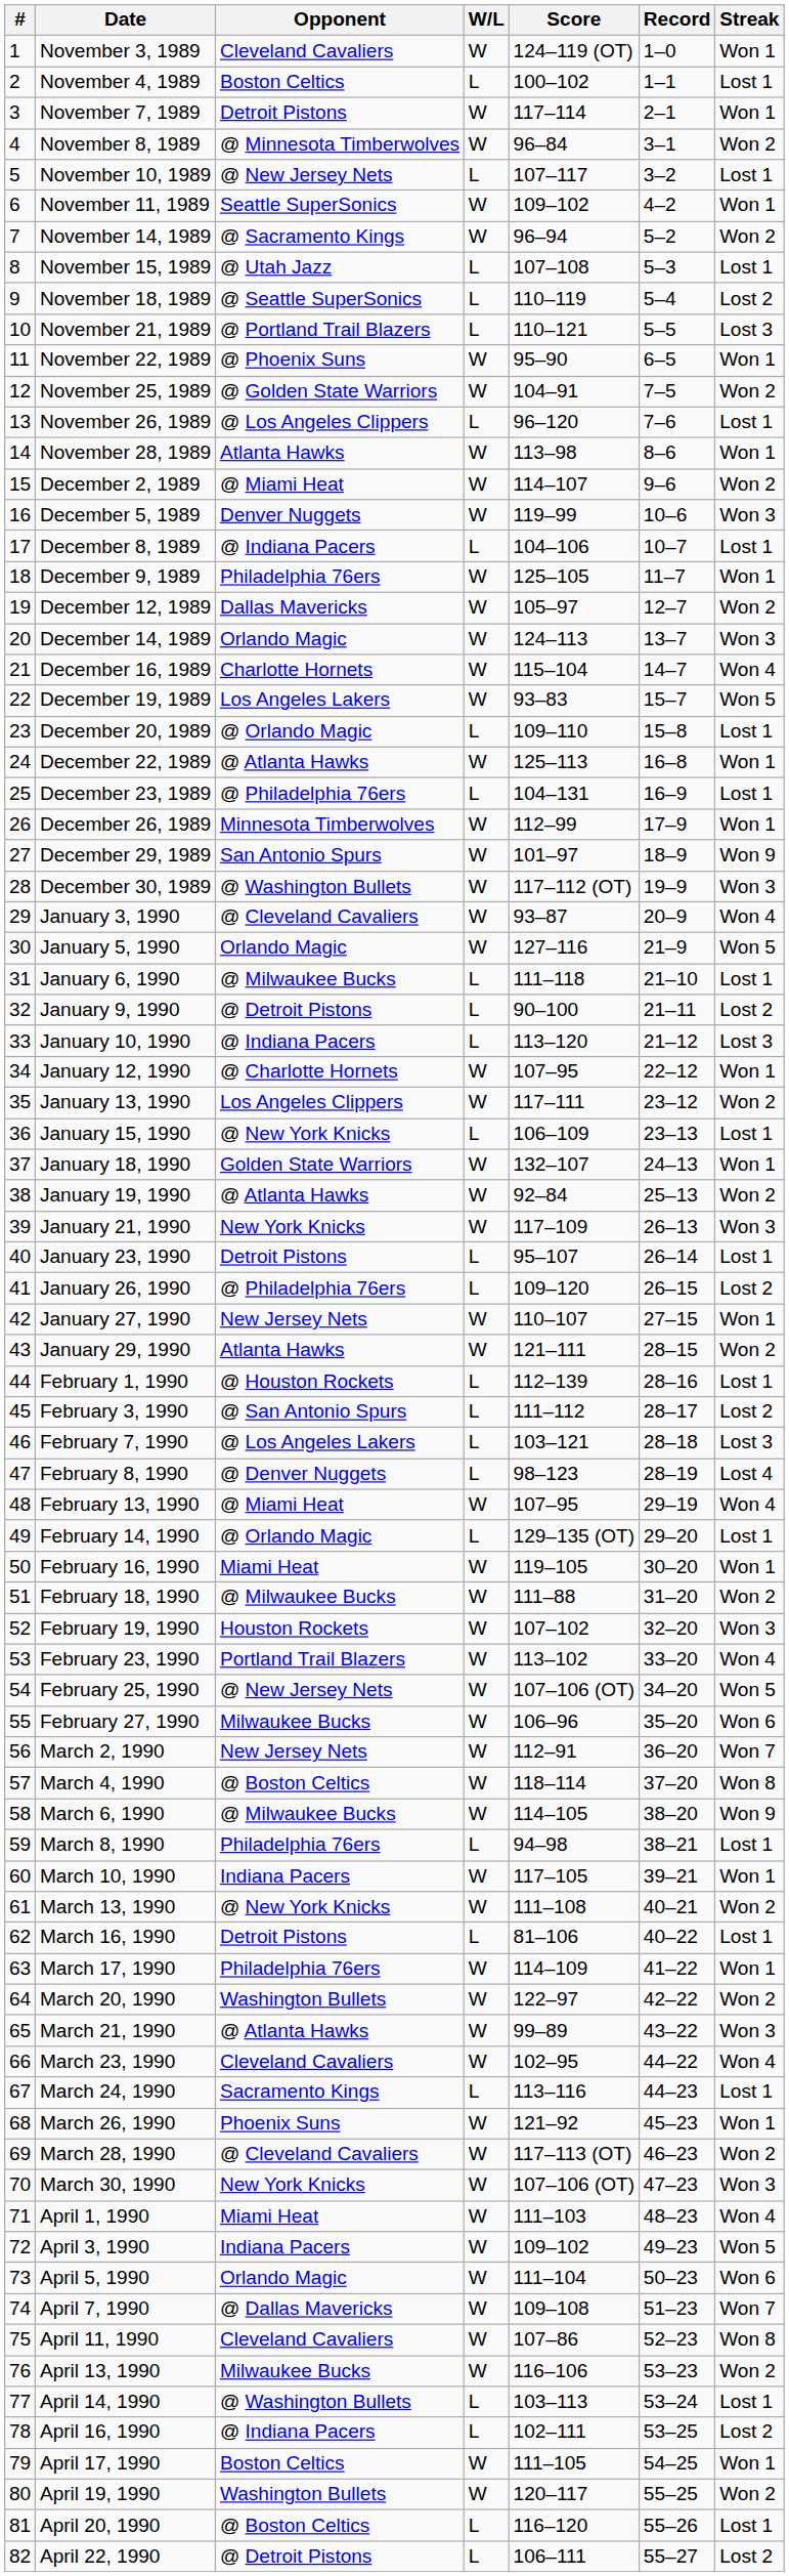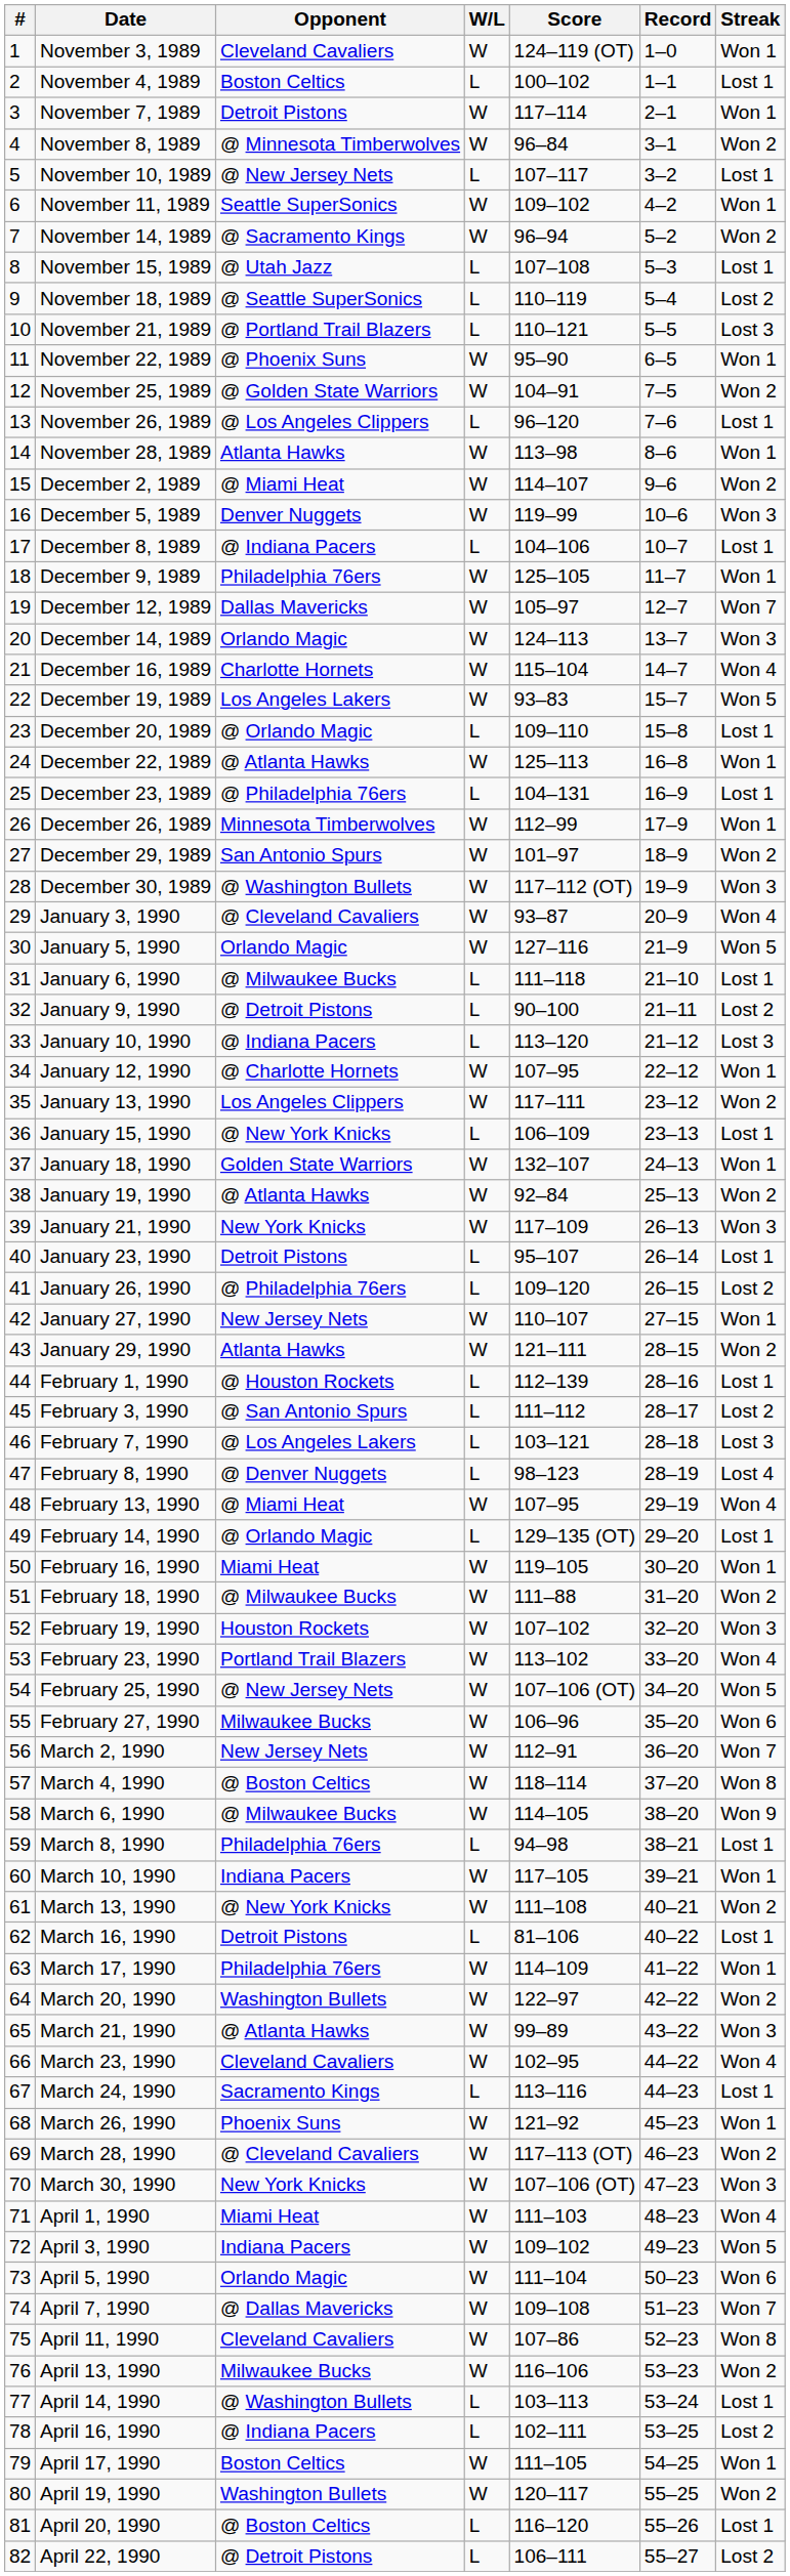 <table class="wikitable">
 <tr>
 <th>#</th>
 <th>Date</th>
 <th>Opponent</th>
 <th>W/L</th>
 <th>Score</th>
 <th>Record</th>
 <th>Streak</th>
 </tr>
 <tr>
 <td>1</td>
 <td>November 3, 1989</td>
 <td><a href='#'>Cleveland Cavaliers</a></td>
 <td>W</td>
 <td>124–119 (OT)</td>
 <td>1–0</td>
 <td>Won 1</td>
 </tr>
 <tr>
 <td>2</td>
 <td>November 4, 1989</td>
 <td><a href='#'>Boston Celtics</a></td>
 <td>L</td>
 <td>100–102</td>
 <td>1–1</td>
 <td>Lost 1</td>
 </tr>
 <tr>
 <td>3</td>
 <td>November 7, 1989</td>
 <td><a href='#'>Detroit Pistons</a></td>
 <td>W</td>
 <td>117–114</td>
 <td>2–1</td>
 <td>Won 1</td>
 </tr>
 <tr>
 <td>4</td>
 <td>November 8, 1989</td>
 <td>@ <a href='#'>Minnesota Timberwolves</a></td>
 <td>W</td>
 <td>96–84</td>
 <td>3–1</td>
 <td>Won 2</td>
 </tr>
 <tr>
 <td>5</td>
 <td>November 10, 1989</td>
 <td>@ <a href='#'>New Jersey Nets</a></td>
 <td>L</td>
 <td>107–117</td>
 <td>3–2</td>
 <td>Lost 1</td>
 </tr>
 <tr>
 <td>6</td>
 <td>November 11, 1989</td>
 <td><a href='#'>Seattle SuperSonics</a></td>
 <td>W</td>
 <td>109–102</td>
 <td>4–2</td>
 <td>Won 1</td>
 </tr>
 <tr>
 <td>7</td>
 <td>November 14, 1989</td>
 <td>@ <a href='#'>Sacramento Kings</a></td>
 <td>W</td>
 <td>96–94</td>
 <td>5–2</td>
 <td>Won 2</td>
 </tr>
 <tr>
 <td>8</td>
 <td>November 15, 1989</td>
 <td>@ <a href='#'>Utah Jazz</a></td>
 <td>L</td>
 <td>107–108</td>
 <td>5–3</td>
 <td>Lost 1</td>
 </tr>
 <tr>
 <td>9</td>
 <td>November 18, 1989</td>
 <td>@ <a href='#'>Seattle SuperSonics</a></td>
 <td>L</td>
 <td>110–119</td>
 <td>5–4</td>
 <td>Lost 2</td>
 </tr>
 <tr>
 <td>10</td>
 <td>November 21, 1989</td>
 <td>@ <a href='#'>Portland Trail Blazers</a></td>
 <td>L</td>
 <td>110–121</td>
 <td>5–5</td>
 <td>Lost 3</td>
 </tr>
 <tr>
 <td>11</td>
 <td>November 22, 1989</td>
 <td>@ <a href='#'>Phoenix Suns</a></td>
 <td>W</td>
 <td>95–90</td>
 <td>6–5</td>
 <td>Won 1</td>
 </tr>
 <tr>
 <td>12</td>
 <td>November 25, 1989</td>
 <td>@ <a href='#'>Golden State Warriors</a></td>
 <td>W</td>
 <td>104–91</td>
 <td>7–5</td>
 <td>Won 2</td>
 </tr>
 <tr>
 <td>13</td>
 <td>November 26, 1989</td>
 <td>@ <a href='#'>Los Angeles Clippers</a></td>
 <td>L</td>
 <td>96–120</td>
 <td>7–6</td>
 <td>Lost 1</td>
 </tr>
 <tr>
 <td>14</td>
 <td>November 28, 1989</td>
 <td><a href='#'>Atlanta Hawks</a></td>
 <td>W</td>
 <td>113–98</td>
 <td>8–6</td>
 <td>Won 1</td>
 </tr>
 <tr>
 <td>15</td>
 <td>December 2, 1989</td>
 <td>@ <a href='#'>Miami Heat</a></td>
 <td>W</td>
 <td>114–107</td>
 <td>9–6</td>
 <td>Won 2</td>
 </tr>
 <tr>
 <td>16</td>
 <td>December 5, 1989</td>
 <td><a href='#'>Denver Nuggets</a></td>
 <td>W</td>
 <td>119–99</td>
 <td>10–6</td>
 <td>Won 3</td>
 </tr>
 <tr>
 <td>17</td>
 <td>December 8, 1989</td>
 <td>@ <a href='#'>Indiana Pacers</a></td>
 <td>L</td>
 <td>104–106</td>
 <td>10–7</td>
 <td>Lost 1</td>
 </tr>
 <tr>
 <td>18</td>
 <td>December 9, 1989</td>
 <td><a href='#'>Philadelphia 76ers</a></td>
 <td>W</td>
 <td>125–105</td>
 <td>11–7</td>
 <td>Won 1</td>
 </tr>
 <tr>
 <td>19</td>
 <td>December 12, 1989</td>
 <td><a href='#'>Dallas Mavericks</a></td>
 <td>W</td>
 <td>105–97</td>
 <td>12–7</td>
-<td>Won 2</td>
+<td>Won 7</td>
 </tr>
 <tr>
 <td>20</td>
 <td>December 14, 1989</td>
 <td><a href='#'>Orlando Magic</a></td>
 <td>W</td>
 <td>124–113</td>
 <td>13–7</td>
 <td>Won 3</td>
 </tr>
 <tr>
 <td>21</td>
 <td>December 16, 1989</td>
 <td><a href='#'>Charlotte Hornets</a></td>
 <td>W</td>
 <td>115–104</td>
 <td>14–7</td>
 <td>Won 4</td>
 </tr>
 <tr>
 <td>22</td>
 <td>December 19, 1989</td>
 <td><a href='#'>Los Angeles Lakers</a></td>
 <td>W</td>
 <td>93–83</td>
 <td>15–7</td>
 <td>Won 5</td>
 </tr>
 <tr>
 <td>23</td>
 <td>December 20, 1989</td>
 <td>@ <a href='#'>Orlando Magic</a></td>
 <td>L</td>
 <td>109–110</td>
 <td>15–8</td>
 <td>Lost 1</td>
 </tr>
 <tr>
 <td>24</td>
 <td>December 22, 1989</td>
 <td>@ <a href='#'>Atlanta Hawks</a></td>
 <td>W</td>
 <td>125–113</td>
 <td>16–8</td>
 <td>Won 1</td>
 </tr>
 <tr>
 <td>25</td>
 <td>December 23, 1989</td>
 <td>@ <a href='#'>Philadelphia 76ers</a></td>
 <td>L</td>
 <td>104–131</td>
 <td>16–9</td>
 <td>Lost 1</td>
 </tr>
 <tr>
 <td>26</td>
 <td>December 26, 1989</td>
 <td><a href='#'>Minnesota Timberwolves</a></td>
 <td>W</td>
 <td>112–99</td>
 <td>17–9</td>
 <td>Won 1</td>
 </tr>
 <tr>
 <td>27</td>
 <td>December 29, 1989</td>
 <td><a href='#'>San Antonio Spurs</a></td>
 <td>W</td>
 <td>101–97</td>
 <td>18–9</td>
-<td>Won 9</td>
+<td>Won 2</td>
 </tr>
 <tr>
 <td>28</td>
 <td>December 30, 1989</td>
 <td>@ <a href='#'>Washington Bullets</a></td>
 <td>W</td>
 <td>117–112 (OT)</td>
 <td>19–9</td>
 <td>Won 3</td>
 </tr>
 <tr>
 <td>29</td>
 <td>January 3, 1990</td>
 <td>@ <a href='#'>Cleveland Cavaliers</a></td>
 <td>W</td>
 <td>93–87</td>
 <td>20–9</td>
 <td>Won 4</td>
 </tr>
 <tr>
 <td>30</td>
 <td>January 5, 1990</td>
 <td><a href='#'>Orlando Magic</a></td>
 <td>W</td>
 <td>127–116</td>
 <td>21–9</td>
 <td>Won 5</td>
 </tr>
 <tr>
 <td>31</td>
 <td>January 6, 1990</td>
 <td>@ <a href='#'>Milwaukee Bucks</a></td>
 <td>L</td>
 <td>111–118</td>
 <td>21–10</td>
 <td>Lost 1</td>
 </tr>
 <tr>
 <td>32</td>
 <td>January 9, 1990</td>
 <td>@ <a href='#'>Detroit Pistons</a></td>
 <td>L</td>
 <td>90–100</td>
 <td>21–11</td>
 <td>Lost 2</td>
 </tr>
 <tr>
 <td>33</td>
 <td>January 10, 1990</td>
 <td>@ <a href='#'>Indiana Pacers</a></td>
 <td>L</td>
 <td>113–120</td>
 <td>21–12</td>
 <td>Lost 3</td>
 </tr>
 <tr>
 <td>34</td>
 <td>January 12, 1990</td>
 <td>@ <a href='#'>Charlotte Hornets</a></td>
 <td>W</td>
 <td>107–95</td>
 <td>22–12</td>
 <td>Won 1</td>
 </tr>
 <tr>
 <td>35</td>
 <td>January 13, 1990</td>
 <td><a href='#'>Los Angeles Clippers</a></td>
 <td>W</td>
 <td>117–111</td>
 <td>23–12</td>
 <td>Won 2</td>
 </tr>
 <tr>
 <td>36</td>
 <td>January 15, 1990</td>
 <td>@ <a href='#'>New York Knicks</a></td>
 <td>L</td>
 <td>106–109</td>
 <td>23–13</td>
 <td>Lost 1</td>
 </tr>
 <tr>
 <td>37</td>
 <td>January 18, 1990</td>
 <td><a href='#'>Golden State Warriors</a></td>
 <td>W</td>
 <td>132–107</td>
 <td>24–13</td>
 <td>Won 1</td>
 </tr>
 <tr>
 <td>38</td>
 <td>January 19, 1990</td>
 <td>@ <a href='#'>Atlanta Hawks</a></td>
 <td>W</td>
 <td>92–84</td>
 <td>25–13</td>
 <td>Won 2</td>
 </tr>
 <tr>
 <td>39</td>
 <td>January 21, 1990</td>
 <td><a href='#'>New York Knicks</a></td>
 <td>W</td>
 <td>117–109</td>
 <td>26–13</td>
 <td>Won 3</td>
 </tr>
 <tr>
 <td>40</td>
 <td>January 23, 1990</td>
 <td><a href='#'>Detroit Pistons</a></td>
 <td>L</td>
 <td>95–107</td>
 <td>26–14</td>
 <td>Lost 1</td>
 </tr>
 <tr>
 <td>41</td>
 <td>January 26, 1990</td>
 <td>@ <a href='#'>Philadelphia 76ers</a></td>
 <td>L</td>
 <td>109–120</td>
 <td>26–15</td>
 <td>Lost 2</td>
 </tr>
 <tr>
 <td>42</td>
 <td>January 27, 1990</td>
 <td><a href='#'>New Jersey Nets</a></td>
 <td>W</td>
 <td>110–107</td>
 <td>27–15</td>
 <td>Won 1</td>
 </tr>
 <tr>
 <td>43</td>
 <td>January 29, 1990</td>
 <td><a href='#'>Atlanta Hawks</a></td>
 <td>W</td>
 <td>121–111</td>
 <td>28–15</td>
 <td>Won 2</td>
 </tr>
 <tr>
 <td>44</td>
 <td>February 1, 1990</td>
 <td>@ <a href='#'>Houston Rockets</a></td>
 <td>L</td>
 <td>112–139</td>
 <td>28–16</td>
 <td>Lost 1</td>
 </tr>
 <tr>
 <td>45</td>
 <td>February 3, 1990</td>
 <td>@ <a href='#'>San Antonio Spurs</a></td>
 <td>L</td>
 <td>111–112</td>
 <td>28–17</td>
 <td>Lost 2</td>
 </tr>
 <tr>
 <td>46</td>
 <td>February 7, 1990</td>
 <td>@ <a href='#'>Los Angeles Lakers</a></td>
 <td>L</td>
 <td>103–121</td>
 <td>28–18</td>
 <td>Lost 3</td>
 </tr>
 <tr>
 <td>47</td>
 <td>February 8, 1990</td>
 <td>@ <a href='#'>Denver Nuggets</a></td>
 <td>L</td>
 <td>98–123</td>
 <td>28–19</td>
 <td>Lost 4</td>
 </tr>
 <tr>
 <td>48</td>
 <td>February 13, 1990</td>
 <td>@ <a href='#'>Miami Heat</a></td>
 <td>W</td>
 <td>107–95</td>
 <td>29–19</td>
 <td>Won 4</td>
 </tr>
 <tr>
 <td>49</td>
 <td>February 14, 1990</td>
 <td>@ <a href='#'>Orlando Magic</a></td>
 <td>L</td>
 <td>129–135 (OT)</td>
 <td>29–20</td>
 <td>Lost 1</td>
 </tr>
 <tr>
 <td>50</td>
 <td>February 16, 1990</td>
 <td><a href='#'>Miami Heat</a></td>
 <td>W</td>
 <td>119–105</td>
 <td>30–20</td>
 <td>Won 1</td>
 </tr>
 <tr>
 <td>51</td>
 <td>February 18, 1990</td>
 <td>@ <a href='#'>Milwaukee Bucks</a></td>
 <td>W</td>
 <td>111–88</td>
 <td>31–20</td>
 <td>Won 2</td>
 </tr>
 <tr>
 <td>52</td>
 <td>February 19, 1990</td>
 <td><a href='#'>Houston Rockets</a></td>
 <td>W</td>
 <td>107–102</td>
 <td>32–20</td>
 <td>Won 3</td>
 </tr>
 <tr>
 <td>53</td>
 <td>February 23, 1990</td>
 <td><a href='#'>Portland Trail Blazers</a></td>
 <td>W</td>
 <td>113–102</td>
 <td>33–20</td>
 <td>Won 4</td>
 </tr>
 <tr>
 <td>54</td>
 <td>February 25, 1990</td>
 <td>@ <a href='#'>New Jersey Nets</a></td>
 <td>W</td>
 <td>107–106 (OT)</td>
 <td>34–20</td>
 <td>Won 5</td>
 </tr>
 <tr>
 <td>55</td>
 <td>February 27, 1990</td>
 <td><a href='#'>Milwaukee Bucks</a></td>
 <td>W</td>
 <td>106–96</td>
 <td>35–20</td>
 <td>Won 6</td>
 </tr>
 <tr>
 <td>56</td>
 <td>March 2, 1990</td>
 <td><a href='#'>New Jersey Nets</a></td>
 <td>W</td>
 <td>112–91</td>
 <td>36–20</td>
 <td>Won 7</td>
 </tr>
 <tr>
 <td>57</td>
 <td>March 4, 1990</td>
 <td>@ <a href='#'>Boston Celtics</a></td>
 <td>W</td>
 <td>118–114</td>
 <td>37–20</td>
 <td>Won 8</td>
 </tr>
 <tr>
 <td>58</td>
 <td>March 6, 1990</td>
 <td>@ <a href='#'>Milwaukee Bucks</a></td>
 <td>W</td>
 <td>114–105</td>
 <td>38–20</td>
 <td>Won 9</td>
 </tr>
 <tr>
 <td>59</td>
 <td>March 8, 1990</td>
 <td><a href='#'>Philadelphia 76ers</a></td>
 <td>L</td>
 <td>94–98</td>
 <td>38–21</td>
 <td>Lost 1</td>
 </tr>
 <tr>
 <td>60</td>
 <td>March 10, 1990</td>
 <td><a href='#'>Indiana Pacers</a></td>
 <td>W</td>
 <td>117–105</td>
 <td>39–21</td>
 <td>Won 1</td>
 </tr>
 <tr>
 <td>61</td>
 <td>March 13, 1990</td>
 <td>@ <a href='#'>New York Knicks</a></td>
 <td>W</td>
 <td>111–108</td>
 <td>40–21</td>
 <td>Won 2</td>
 </tr>
 <tr>
 <td>62</td>
 <td>March 16, 1990</td>
 <td><a href='#'>Detroit Pistons</a></td>
 <td>L</td>
 <td>81–106</td>
 <td>40–22</td>
 <td>Lost 1</td>
 </tr>
 <tr>
 <td>63</td>
 <td>March 17, 1990</td>
 <td><a href='#'>Philadelphia 76ers</a></td>
 <td>W</td>
 <td>114–109</td>
 <td>41–22</td>
 <td>Won 1</td>
 </tr>
 <tr>
 <td>64</td>
 <td>March 20, 1990</td>
 <td><a href='#'>Washington Bullets</a></td>
 <td>W</td>
 <td>122–97</td>
 <td>42–22</td>
 <td>Won 2</td>
 </tr>
 <tr>
 <td>65</td>
 <td>March 21, 1990</td>
 <td>@ <a href='#'>Atlanta Hawks</a></td>
 <td>W</td>
 <td>99–89</td>
 <td>43–22</td>
 <td>Won 3</td>
 </tr>
 <tr>
 <td>66</td>
 <td>March 23, 1990</td>
 <td><a href='#'>Cleveland Cavaliers</a></td>
 <td>W</td>
 <td>102–95</td>
 <td>44–22</td>
 <td>Won 4</td>
 </tr>
 <tr>
 <td>67</td>
 <td>March 24, 1990</td>
 <td><a href='#'>Sacramento Kings</a></td>
 <td>L</td>
 <td>113–116</td>
 <td>44–23</td>
 <td>Lost 1</td>
 </tr>
 <tr>
 <td>68</td>
 <td>March 26, 1990</td>
 <td><a href='#'>Phoenix Suns</a></td>
 <td>W</td>
 <td>121–92</td>
 <td>45–23</td>
 <td>Won 1</td>
 </tr>
 <tr>
 <td>69</td>
 <td>March 28, 1990</td>
 <td>@ <a href='#'>Cleveland Cavaliers</a></td>
 <td>W</td>
 <td>117–113 (OT)</td>
 <td>46–23</td>
 <td>Won 2</td>
 </tr>
 <tr>
 <td>70</td>
 <td>March 30, 1990</td>
 <td><a href='#'>New York Knicks</a></td>
 <td>W</td>
 <td>107–106 (OT)</td>
 <td>47–23</td>
 <td>Won 3</td>
 </tr>
 <tr>
 <td>71</td>
 <td>April 1, 1990</td>
 <td><a href='#'>Miami Heat</a></td>
 <td>W</td>
 <td>111–103</td>
 <td>48–23</td>
 <td>Won 4</td>
 </tr>
 <tr>
 <td>72</td>
 <td>April 3, 1990</td>
 <td><a href='#'>Indiana Pacers</a></td>
 <td>W</td>
 <td>109–102</td>
 <td>49–23</td>
 <td>Won 5</td>
 </tr>
 <tr>
 <td>73</td>
 <td>April 5, 1990</td>
 <td><a href='#'>Orlando Magic</a></td>
 <td>W</td>
 <td>111–104</td>
 <td>50–23</td>
 <td>Won 6</td>
 </tr>
 <tr>
 <td>74</td>
 <td>April 7, 1990</td>
 <td>@ <a href='#'>Dallas Mavericks</a></td>
 <td>W</td>
 <td>109–108</td>
 <td>51–23</td>
 <td>Won 7</td>
 </tr>
 <tr>
 <td>75</td>
 <td>April 11, 1990</td>
 <td><a href='#'>Cleveland Cavaliers</a></td>
 <td>W</td>
 <td>107–86</td>
 <td>52–23</td>
 <td>Won 8</td>
 </tr>
 <tr>
 <td>76</td>
 <td>April 13, 1990</td>
 <td><a href='#'>Milwaukee Bucks</a></td>
 <td>W</td>
 <td>116–106</td>
 <td>53–23</td>
 <td>Won 2</td>
 </tr>
 <tr>
 <td>77</td>
 <td>April 14, 1990</td>
 <td>@ <a href='#'>Washington Bullets</a></td>
 <td>L</td>
 <td>103–113</td>
 <td>53–24</td>
 <td>Lost 1</td>
 </tr>
 <tr>
 <td>78</td>
 <td>April 16, 1990</td>
 <td>@ <a href='#'>Indiana Pacers</a></td>
 <td>L</td>
 <td>102–111</td>
 <td>53–25</td>
 <td>Lost 2</td>
 </tr>
 <tr>
 <td>79</td>
 <td>April 17, 1990</td>
 <td><a href='#'>Boston Celtics</a></td>
 <td>W</td>
 <td>111–105</td>
 <td>54–25</td>
 <td>Won 1</td>
 </tr>
 <tr>
 <td>80</td>
 <td>April 19, 1990</td>
 <td><a href='#'>Washington Bullets</a></td>
 <td>W</td>
 <td>120–117</td>
 <td>55–25</td>
 <td>Won 2</td>
 </tr>
 <tr>
 <td>81</td>
 <td>April 20, 1990</td>
 <td>@ <a href='#'>Boston Celtics</a></td>
 <td>L</td>
 <td>116–120</td>
 <td>55–26</td>
 <td>Lost 1</td>
 </tr>
 <tr>
 <td>82</td>
 <td>April 22, 1990</td>
 <td>@ <a href='#'>Detroit Pistons</a></td>
 <td>L</td>
 <td>106–111</td>
 <td>55–27</td>
 <td>Lost 2</td>
 </tr>
 </table>
